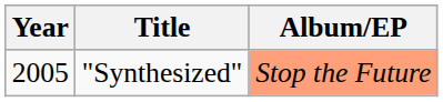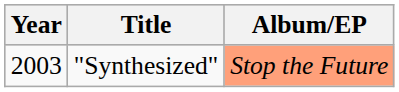 <table class="wikitable">
 <tr>
 <th>Year</th>
 <th>Title</th>
 <th>Album/EP</th>
 </tr>
 <tr>
-<td>2005</td>
+<td>2003</td>
 <td>"Synthesized"</td>
 <td style="background: lightsalmon;"><em>Stop the Future</em></td>
 </tr>
 </table>
